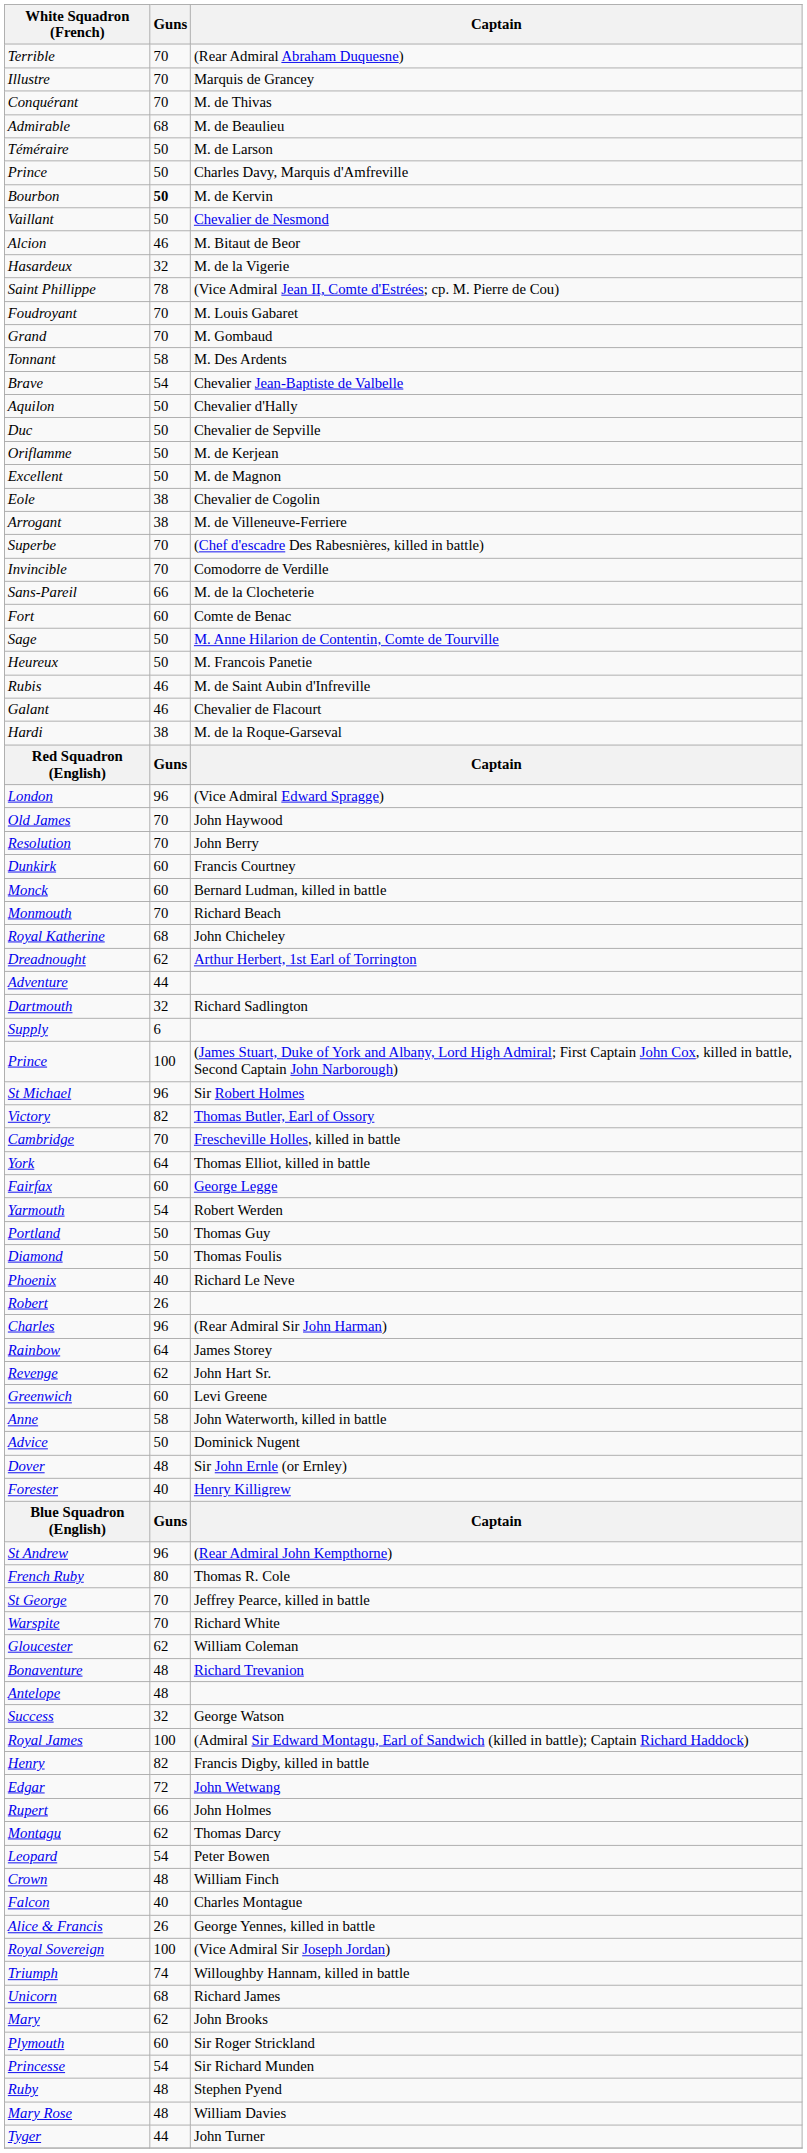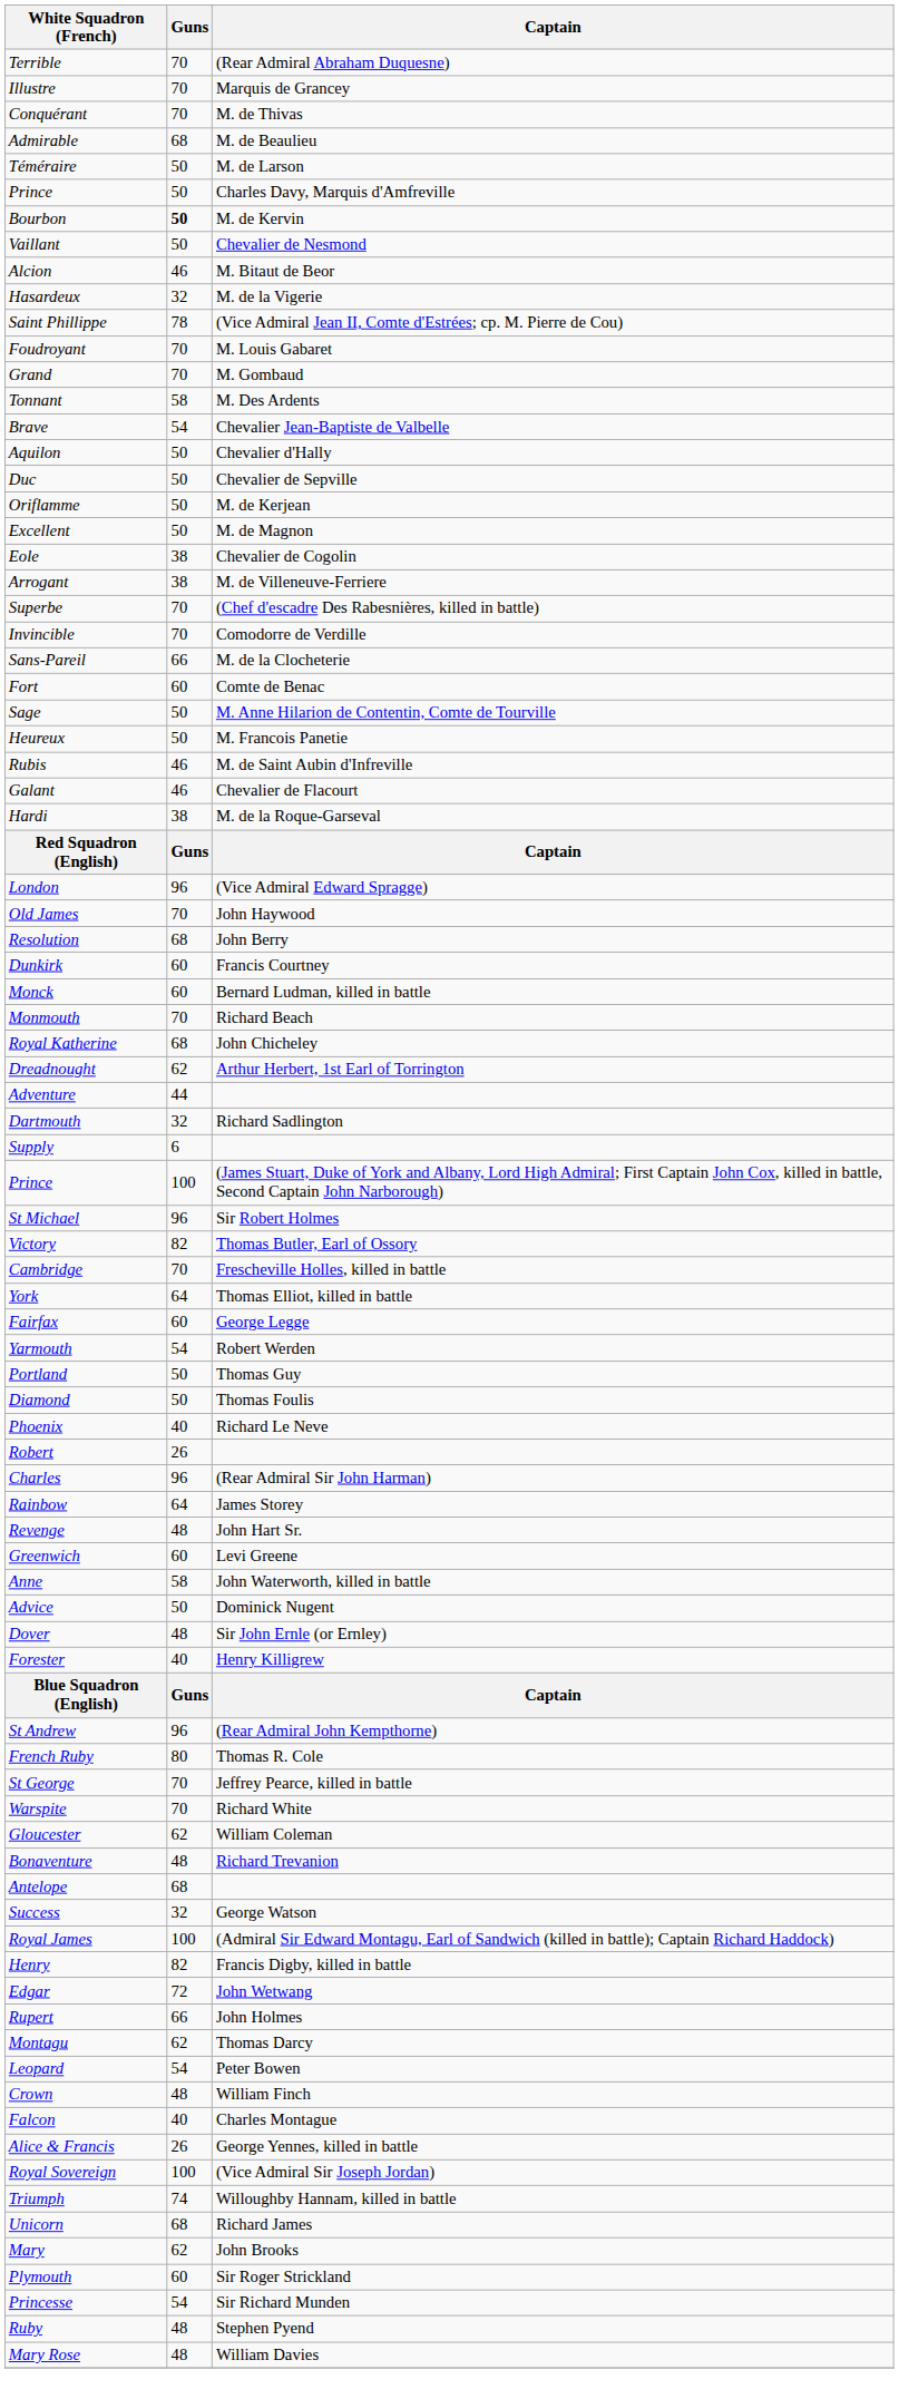 <table class="wikitable">
 <tr>
 <th>White Squadron (French)</th>
 <th>Guns</th>
 <th>Captain</th>
 </tr>
 <tr>
 <td><em>Terrible</em></td>
 <td>70</td>
 <td>(Rear Admiral <a href='#'>Abraham Duquesne</a>)</td>
 </tr>
 <tr>
 <td><em>Illustre</em></td>
 <td>70</td>
 <td>Marquis de Grancey</td>
 </tr>
 <tr>
 <td><em>Conquérant</em></td>
 <td>70</td>
 <td>M. de Thivas</td>
 </tr>
 <tr>
 <td><em>Admirable</em></td>
 <td>68</td>
 <td>M. de Beaulieu</td>
 </tr>
 <tr>
 <td><em>Téméraire</em></td>
 <td>50</td>
 <td>M. de Larson</td>
 </tr>
 <tr>
 <td><em>Prince</em></td>
 <td>50</td>
 <td>Charles Davy, Marquis d'Amfreville</td>
 </tr>
 <tr>
 <td><em>Bourbon</em></td>
 <td><strong>50</strong></td>
 <td>M. de Kervin</td>
 </tr>
 <tr>
 <td><em>Vaillant</em></td>
 <td>50</td>
 <td><a href='#'>Chevalier de Nesmond</a></td>
 </tr>
 <tr>
 <td><em>Alcion</em></td>
 <td>46</td>
 <td>M. Bitaut de Beor</td>
 </tr>
 <tr>
 <td><em>Hasardeux</em></td>
 <td>32</td>
 <td>M. de la Vigerie</td>
 </tr>
 <tr>
 <td><em>Saint Phillippe</em></td>
 <td>78</td>
 <td>(Vice Admiral <a href='#'>Jean II, Comte d'Estrées</a>; cp. M. Pierre de Cou)</td>
 </tr>
 <tr>
 <td><em>Foudroyant</em></td>
 <td>70</td>
 <td>M. Louis Gabaret</td>
 </tr>
 <tr>
 <td><em>Grand</em></td>
 <td>70</td>
 <td>M. Gombaud</td>
 </tr>
 <tr>
 <td><em>Tonnant</em></td>
 <td>58</td>
 <td>M. Des Ardents</td>
 </tr>
 <tr>
 <td><em>Brave</em></td>
 <td>54</td>
 <td>Chevalier <a href='#'>Jean-Baptiste de Valbelle</a></td>
 </tr>
 <tr>
 <td><em>Aquilon</em></td>
 <td>50</td>
 <td>Chevalier d'Hally</td>
 </tr>
 <tr>
 <td><em>Duc</em></td>
 <td>50</td>
 <td>Chevalier de Sepville</td>
 </tr>
 <tr>
 <td><em>Oriflamme</em></td>
 <td>50</td>
 <td>M. de Kerjean</td>
 </tr>
 <tr>
 <td><em>Excellent</em></td>
 <td>50</td>
 <td>M. de Magnon</td>
 </tr>
 <tr>
 <td><em>Eole</em></td>
 <td>38</td>
 <td>Chevalier de Cogolin</td>
 </tr>
 <tr>
 <td><em>Arrogant</em></td>
 <td>38</td>
 <td>M. de Villeneuve-Ferriere</td>
 </tr>
 <tr>
 <td><em>Superbe</em></td>
 <td>70</td>
 <td>(<a href='#'>Chef d'escadre</a> Des Rabesnières, killed in battle)</td>
 </tr>
 <tr>
 <td><em>Invincible</em></td>
 <td>70</td>
 <td>Comodorre de Verdille</td>
 </tr>
 <tr>
 <td><em>Sans-Pareil</em></td>
 <td>66</td>
 <td>M. de la Clocheterie</td>
 </tr>
 <tr>
 <td><em>Fort</em></td>
 <td>60</td>
 <td>Comte de Benac</td>
 </tr>
 <tr>
 <td><em>Sage</em></td>
 <td>50</td>
 <td><a href='#'>M. Anne Hilarion de Contentin, Comte de Tourville</a></td>
 </tr>
 <tr>
 <td><em>Heureux</em></td>
 <td>50</td>
 <td>M. Francois Panetie</td>
 </tr>
 <tr>
 <td><em>Rubis</em></td>
 <td>46</td>
 <td>M. de Saint Aubin d'Infreville</td>
 </tr>
 <tr>
 <td><em>Galant</em></td>
 <td>46</td>
 <td>Chevalier de Flacourt</td>
 </tr>
 <tr>
 <td><em>Hardi</em></td>
 <td>38</td>
 <td>M. de la Roque-Garseval</td>
 </tr>
 <tr>
 <th>Red Squadron (English)</th>
 <th>Guns</th>
 <th>Captain</th>
 </tr>
 <tr>
 <td><a href='#'><em>London</em></a></td>
 <td>96</td>
 <td>(Vice Admiral <a href='#'>Edward Spragge</a>)</td>
 </tr>
 <tr>
 <td><a href='#'><em>Old James</em></a></td>
 <td>70</td>
 <td>John Haywood</td>
 </tr>
 <tr>
 <td><a href='#'><em>Resolution</em></a></td>
-<td>70</td>
+<td>68</td>
 <td>John Berry</td>
 </tr>
 <tr>
 <td><a href='#'><em>Dunkirk</em></a></td>
 <td>60</td>
 <td>Francis Courtney</td>
 </tr>
 <tr>
 <td><a href='#'><em>Monck</em></a></td>
 <td>60</td>
 <td>Bernard Ludman, killed in battle</td>
 </tr>
 <tr>
 <td><a href='#'><em>Monmouth</em></a></td>
 <td>70</td>
 <td>Richard Beach</td>
 </tr>
 <tr>
 <td><a href='#'><em>Royal Katherine</em></a></td>
 <td>68</td>
 <td>John Chicheley</td>
 </tr>
 <tr>
 <td><a href='#'><em>Dreadnought</em></a></td>
 <td>62</td>
 <td><a href='#'>Arthur Herbert, 1st Earl of Torrington</a></td>
 </tr>
 <tr>
 <td><a href='#'><em>Adventure</em></a></td>
 <td>44</td>
 <td></td>
 </tr>
 <tr>
 <td><a href='#'><em>Dartmouth</em></a></td>
 <td>32</td>
 <td>Richard Sadlington</td>
 </tr>
 <tr>
 <td><a href='#'><em>Supply</em></a></td>
 <td>6</td>
 <td></td>
 </tr>
 <tr>
 <td><a href='#'><em>Prince</em></a></td>
 <td>100</td>
 <td>(<a href='#'>James Stuart, Duke of York and Albany, Lord High Admiral</a>; First Captain <a href='#'>John Cox</a>, killed in battle, Second Captain <a href='#'>John Narborough</a>)</td>
 </tr>
 <tr>
 <td><a href='#'><em>St Michael</em></a></td>
 <td>96</td>
 <td>Sir <a href='#'>Robert Holmes</a></td>
 </tr>
 <tr>
 <td><a href='#'><em>Victory</em></a></td>
 <td>82</td>
 <td><a href='#'>Thomas Butler, Earl of Ossory</a></td>
 </tr>
 <tr>
 <td><a href='#'><em>Cambridge</em></a></td>
 <td>70</td>
 <td><a href='#'>Frescheville Holles</a>, killed in battle</td>
 </tr>
 <tr>
 <td><a href='#'><em>York</em></a></td>
 <td>64</td>
 <td>Thomas Elliot, killed in battle</td>
 </tr>
 <tr>
 <td><a href='#'><em>Fairfax</em></a></td>
 <td>60</td>
 <td><a href='#'>George Legge</a></td>
 </tr>
 <tr>
 <td><a href='#'><em>Yarmouth</em></a></td>
 <td>54</td>
 <td>Robert Werden</td>
 </tr>
 <tr>
 <td><a href='#'><em>Portland</em></a></td>
 <td>50</td>
 <td>Thomas Guy</td>
 </tr>
 <tr>
 <td><a href='#'><em>Diamond</em></a></td>
 <td>50</td>
 <td>Thomas Foulis</td>
 </tr>
 <tr>
 <td><a href='#'><em>Phoenix</em></a></td>
 <td>40</td>
 <td>Richard Le Neve</td>
 </tr>
 <tr>
 <td><a href='#'><em>Robert</em></a></td>
 <td>26</td>
 <td></td>
 </tr>
 <tr>
 <td><a href='#'><em>Charles</em></a></td>
 <td>96</td>
 <td>(Rear Admiral Sir <a href='#'>John Harman</a>)</td>
 </tr>
 <tr>
 <td><a href='#'><em>Rainbow</em></a></td>
 <td>64</td>
 <td>James Storey</td>
 </tr>
 <tr>
 <td><a href='#'><em>Revenge</em></a></td>
-<td>62</td>
+<td>48</td>
 <td>John Hart Sr.</td>
 </tr>
 <tr>
 <td><a href='#'><em>Greenwich</em></a></td>
 <td>60</td>
 <td>Levi Greene</td>
 </tr>
 <tr>
 <td><a href='#'><em>Anne</em></a></td>
 <td>58</td>
 <td>John Waterworth, killed in battle</td>
 </tr>
 <tr>
 <td><a href='#'><em>Advice</em></a></td>
 <td>50</td>
 <td>Dominick Nugent</td>
 </tr>
 <tr>
 <td><a href='#'><em>Dover</em></a></td>
 <td>48</td>
 <td>Sir <a href='#'>John Ernle</a> (or Ernley)</td>
 </tr>
 <tr>
 <td><a href='#'><em>Forester</em></a></td>
 <td>40</td>
 <td><a href='#'>Henry Killigrew</a></td>
 </tr>
 <tr>
 <th>Blue Squadron (English)</th>
 <th>Guns</th>
 <th>Captain</th>
 </tr>
 <tr>
 <td><a href='#'><em>St Andrew</em></a></td>
 <td>96</td>
 <td>(<a href='#'>Rear Admiral John Kempthorne</a>)</td>
 </tr>
 <tr>
 <td><a href='#'><em>French Ruby</em></a></td>
 <td>80</td>
 <td>Thomas R. Cole</td>
 </tr>
 <tr>
 <td><a href='#'><em>St George</em></a></td>
 <td>70</td>
 <td>Jeffrey Pearce, killed in battle</td>
 </tr>
 <tr>
 <td><a href='#'><em>Warspite</em></a></td>
 <td>70</td>
 <td>Richard White</td>
 </tr>
 <tr>
 <td><a href='#'><em>Gloucester</em></a></td>
 <td>62</td>
 <td>William Coleman</td>
 </tr>
 <tr>
 <td><a href='#'><em>Bonaventure</em></a></td>
 <td>48</td>
 <td><a href='#'>Richard Trevanion</a></td>
 </tr>
 <tr>
 <td><a href='#'><em>Antelope</em></a></td>
-<td>48</td>
+<td>68</td>
 <td></td>
 </tr>
 <tr>
 <td><a href='#'><em>Success</em></a></td>
 <td>32</td>
 <td>George Watson</td>
 </tr>
 <tr>
 <td><a href='#'><em>Royal James</em></a></td>
 <td>100</td>
 <td>(Admiral <a href='#'>Sir Edward Montagu, Earl of Sandwich</a> (killed in battle); Captain <a href='#'>Richard Haddock</a>)</td>
 </tr>
 <tr>
 <td><a href='#'><em>Henry</em></a></td>
 <td>82</td>
 <td>Francis Digby, killed in battle</td>
 </tr>
 <tr>
 <td><a href='#'><em>Edgar</em></a></td>
 <td>72</td>
 <td><a href='#'>John Wetwang</a></td>
 </tr>
 <tr>
 <td><a href='#'><em>Rupert</em></a></td>
 <td>66</td>
 <td>John Holmes</td>
 </tr>
 <tr>
 <td><a href='#'><em>Montagu</em></a></td>
 <td>62</td>
 <td>Thomas Darcy</td>
 </tr>
 <tr>
 <td><a href='#'><em>Leopard</em></a></td>
 <td>54</td>
 <td>Peter Bowen</td>
 </tr>
 <tr>
 <td><a href='#'><em>Crown</em></a></td>
 <td>48</td>
 <td>William Finch</td>
 </tr>
 <tr>
 <td><a href='#'><em>Falcon</em></a></td>
 <td>40</td>
 <td>Charles Montague</td>
 </tr>
 <tr>
 <td><a href='#'><em>Alice & Francis</em></a></td>
 <td>26</td>
 <td>George Yennes, killed in battle</td>
 </tr>
 <tr>
 <td><a href='#'><em>Royal Sovereign</em></a></td>
 <td>100</td>
 <td>(Vice Admiral Sir <a href='#'>Joseph Jordan</a>)</td>
 </tr>
 <tr>
 <td><a href='#'><em>Triumph</em></a></td>
 <td>74</td>
 <td>Willoughby Hannam, killed in battle</td>
 </tr>
 <tr>
 <td><a href='#'><em>Unicorn</em></a></td>
 <td>68</td>
 <td>Richard James</td>
 </tr>
 <tr>
 <td><a href='#'><em>Mary</em></a></td>
 <td>62</td>
 <td>John Brooks</td>
 </tr>
 <tr>
 <td><a href='#'><em>Plymouth</em></a></td>
 <td>60</td>
 <td>Sir Roger Strickland</td>
 </tr>
 <tr>
 <td><a href='#'><em>Princesse</em></a></td>
 <td>54</td>
 <td>Sir Richard Munden</td>
 </tr>
 <tr>
 <td><a href='#'><em>Ruby</em></a></td>
 <td>48</td>
 <td>Stephen Pyend</td>
 </tr>
 <tr>
 <td><a href='#'><em>Mary Rose</em></a></td>
 <td>48</td>
 <td>William Davies</td>
 </tr>
 <tr>
-<td><a href='#'><em>Tyger</em></a></td>
-<td>44</td>
-<td>John Turner</td>
-</tr>
-<tr>
 </tr>
 </table>
